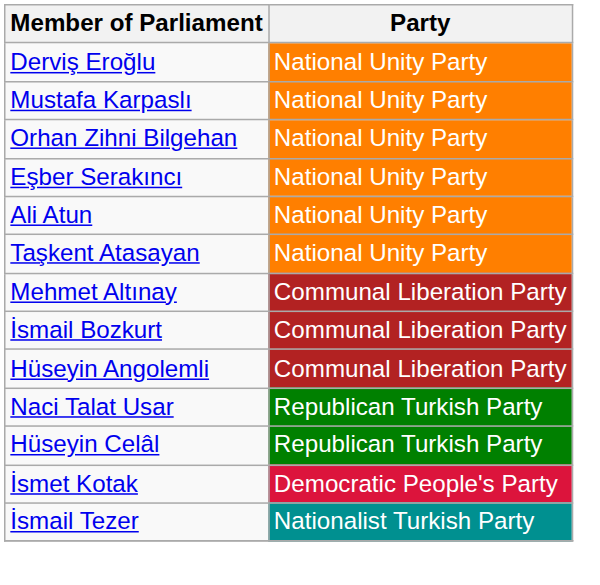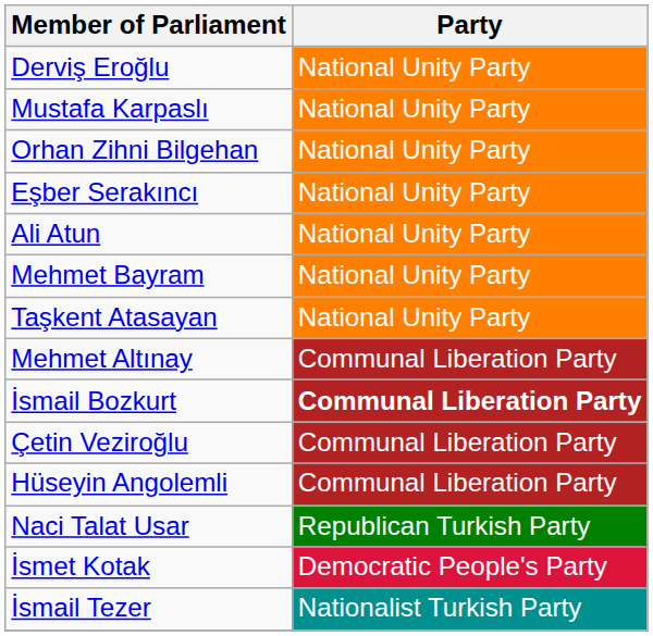 <table class="wikitable">
 <tr>
 <th>Member of Parliament</th>
 <th>Party</th>
 </tr>
 <tr>
 <td><a href='#'>Derviş Eroğlu</a></td>
 <td style="background:#FF7F00; color:white">National Unity Party</td>
 </tr>
 <tr>
 <td><a href='#'>Mustafa Karpaslı</a></td>
 <td style="background:#FF7F00; color:white">National Unity Party</td>
 </tr>
 <tr>
 <td><a href='#'>Orhan Zihni Bilgehan</a></td>
 <td style="background:#FF7F00; color:white">National Unity Party</td>
 </tr>
 <tr>
 <td><a href='#'>Eşber Serakıncı</a></td>
 <td style="background:#FF7F00; color:white">National Unity Party</td>
 </tr>
 <tr>
 <td><a href='#'>Ali Atun</a></td>
 <td style="background:#FF7F00; color:white">National Unity Party</td>
 </tr>
 <tr>
+<td><a href='#'>Mehmet Bayram</a></td>
+<td style="background:#FF7F00; color:white">National Unity Party</td>
+</tr>
+<tr>
 <td><a href='#'>Taşkent Atasayan</a></td>
 <td style="background:#FF7F00; color:white">National Unity Party</td>
 </tr>
 <tr>
 <td><a href='#'>Mehmet Altınay</a></td>
 <td style="background:#B22222; color:white">Communal Liberation Party</td>
 </tr>
 <tr>
 <td><a href='#'>İsmail Bozkurt</a></td>
+<td style="background:#B22222; color:white"><strong>Communal Liberation Party</strong></td>
+</tr>
+<tr>
+<td><a href='#'>Çetin Veziroğlu</a></td>
 <td style="background:#B22222; color:white">Communal Liberation Party</td>
 </tr>
 <tr>
 <td><a href='#'>Hüseyin Angolemli</a></td>
 <td style="background:#B22222; color:white">Communal Liberation Party</td>
 </tr>
 <tr>
 <td><a href='#'>Naci Talat Usar</a></td>
-<td style="background:#008000; color:white">Republican Turkish Party</td>
-</tr>
-<tr>
-<td><a href='#'>Hüseyin Celâl</a></td>
 <td style="background:#008000; color:white">Republican Turkish Party</td>
 </tr>
 <tr>
 <td><a href='#'>İsmet Kotak</a></td>
 <td style="background:#DC143C; color:white">Democratic People's Party</td>
 </tr>
 <tr>
 <td><a href='#'>İsmail Tezer</a></td>
 <td style="background:#009090; color:white">Nationalist Turkish Party</td>
 </tr>
 <tr>
 </tr>
 </table>
